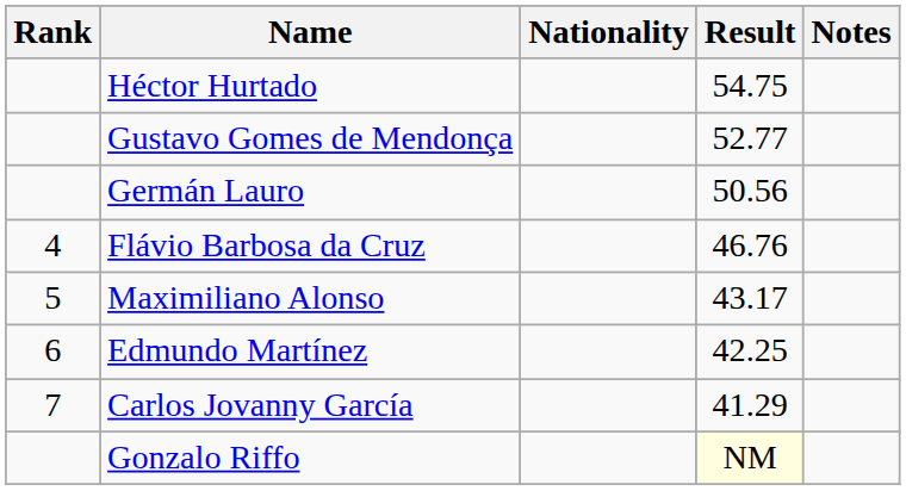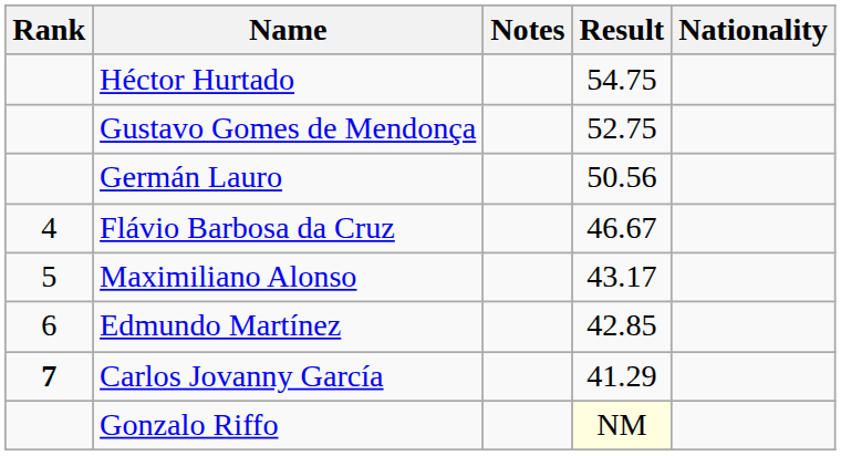 <table class="wikitable sortable" style="text-align:center">
 <tr>
 <th>Rank</th>
 <th>Name</th>
+<th>Notes</th>
+<th>Result</th>
 <th>Nationality</th>
-<th>Result</th>
-<th>Notes</th>
 </tr>
 <tr>
 <td align=center></td>
 <td align=left><a href='#'>Héctor Hurtado</a></td>
+<td></td>
+<td>54.75</td>
 <td align=left></td>
-<td>54.75</td>
-<td></td>
 </tr>
 <tr>
 <td align=center></td>
 <td align=left><a href='#'>Gustavo Gomes de Mendonça</a></td>
+<td></td>
+<td>52.75</td>
 <td align=left></td>
-<td>52.77</td>
-<td></td>
 </tr>
 <tr>
 <td align=center></td>
 <td align=left><a href='#'>Germán Lauro</a></td>
+<td></td>
+<td>50.56</td>
 <td align=left></td>
-<td>50.56</td>
-<td></td>
 </tr>
 <tr>
 <td align=center>4</td>
 <td align=left><a href='#'>Flávio Barbosa da Cruz</a></td>
+<td></td>
+<td>46.67</td>
 <td align=left></td>
-<td>46.76</td>
-<td></td>
 </tr>
 <tr>
 <td align=center>5</td>
 <td align=left><a href='#'>Maximiliano Alonso</a></td>
+<td></td>
+<td>43.17</td>
 <td align=left></td>
-<td>43.17</td>
-<td></td>
 </tr>
 <tr>
 <td align=center>6</td>
 <td align=left><a href='#'>Edmundo Martínez</a></td>
+<td></td>
+<td>42.85</td>
 <td align=left></td>
-<td>42.25</td>
-<td></td>
 </tr>
 <tr>
-<td align=center>7</td>
+<td align=center><strong>7</strong></td>
 <td align=left><a href='#'>Carlos Jovanny García</a></td>
+<td></td>
+<td>41.29</td>
 <td align=left></td>
-<td>41.29</td>
-<td></td>
 </tr>
 <tr>
 <td align=center></td>
 <td align=left><a href='#'>Gonzalo Riffo</a></td>
+<td></td>
+<td style="background: lightyellow;">NM</td>
 <td align=left></td>
-<td style="background: lightyellow;">NM</td>
-<td></td>
 </tr>
 </table>
